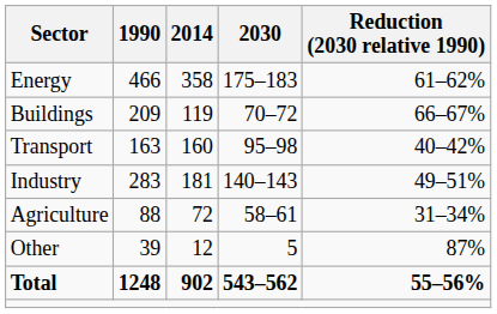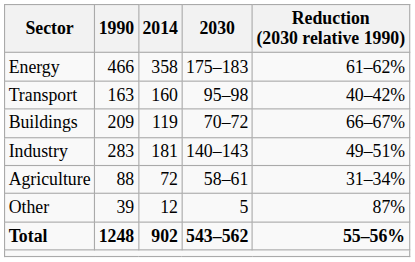 <table class = "wikitable" style="text-align:right; font-size:100%">
 <tr>
 <th align="left">Sector</th>
 <th>1990</th>
 <th>2014</th>
 <th>2030</th>
 <th>Reduction<br><span>(2030 relative 1990)</span></th>
 </tr>
 <tr>
 <td align="left">Energy</td>
 <td>466</td>
 <td>358</td>
 <td>175–183</td>
 <td>61–62%</td>
 </tr>
 <tr>
+<td align="left">Transport</td>
+<td>163</td>
+<td>160</td>
+<td>95–98</td>
+<td>40–42%</td>
+</tr>
+<tr>
 <td align="left">Buildings</td>
 <td>209</td>
 <td>119</td>
 <td>70–72</td>
 <td>66–67%</td>
-</tr>
-<tr>
-<td align="left">Transport</td>
-<td>163</td>
-<td>160</td>
-<td>95–98</td>
-<td>40–42%</td>
 </tr>
 <tr>
 <td align="left">Industry</td>
 <td>283</td>
 <td>181</td>
 <td>140–143</td>
 <td>49–51%</td>
 </tr>
 <tr>
 <td align="left">Agriculture</td>
 <td>88</td>
 <td>72</td>
 <td>58–61</td>
 <td>31–34%</td>
 </tr>
 <tr>
 <td align="left">Other</td>
 <td>39</td>
 <td>12</td>
 <td>5</td>
 <td>87%</td>
 </tr>
 <tr style="font-weight: bold">
 <td align ="left">Total</td>
 <td>1248</td>
 <td>902</td>
 <td>543–562</td>
 <td>55–56%</td>
 </tr>
 <tr>
 <td colspan="5" align="left" style="font-size:85%"></td>
 </tr>
 </table>
